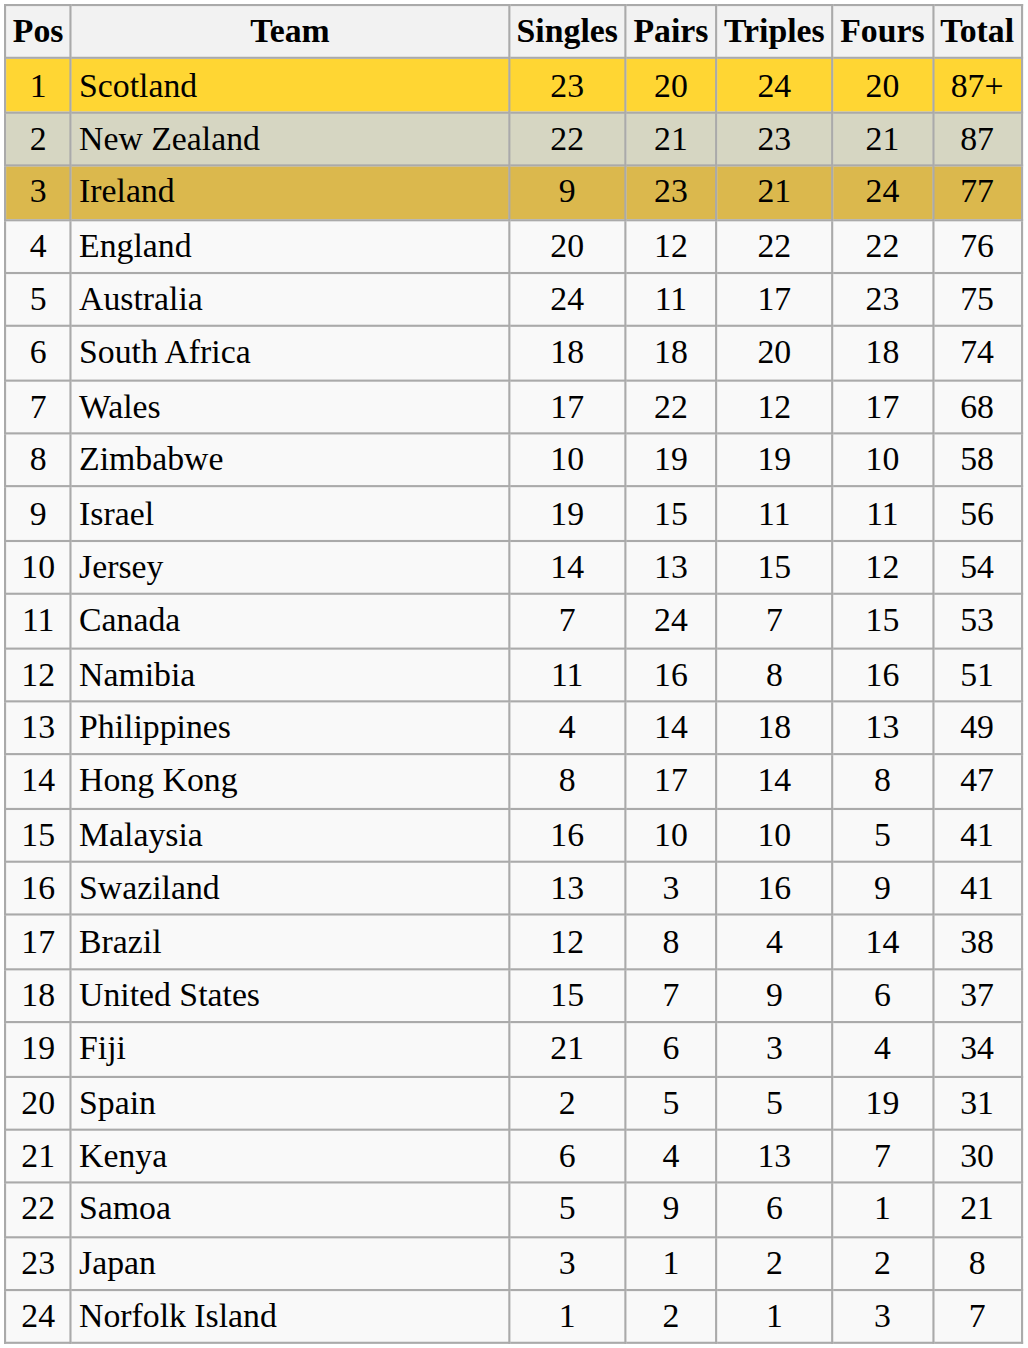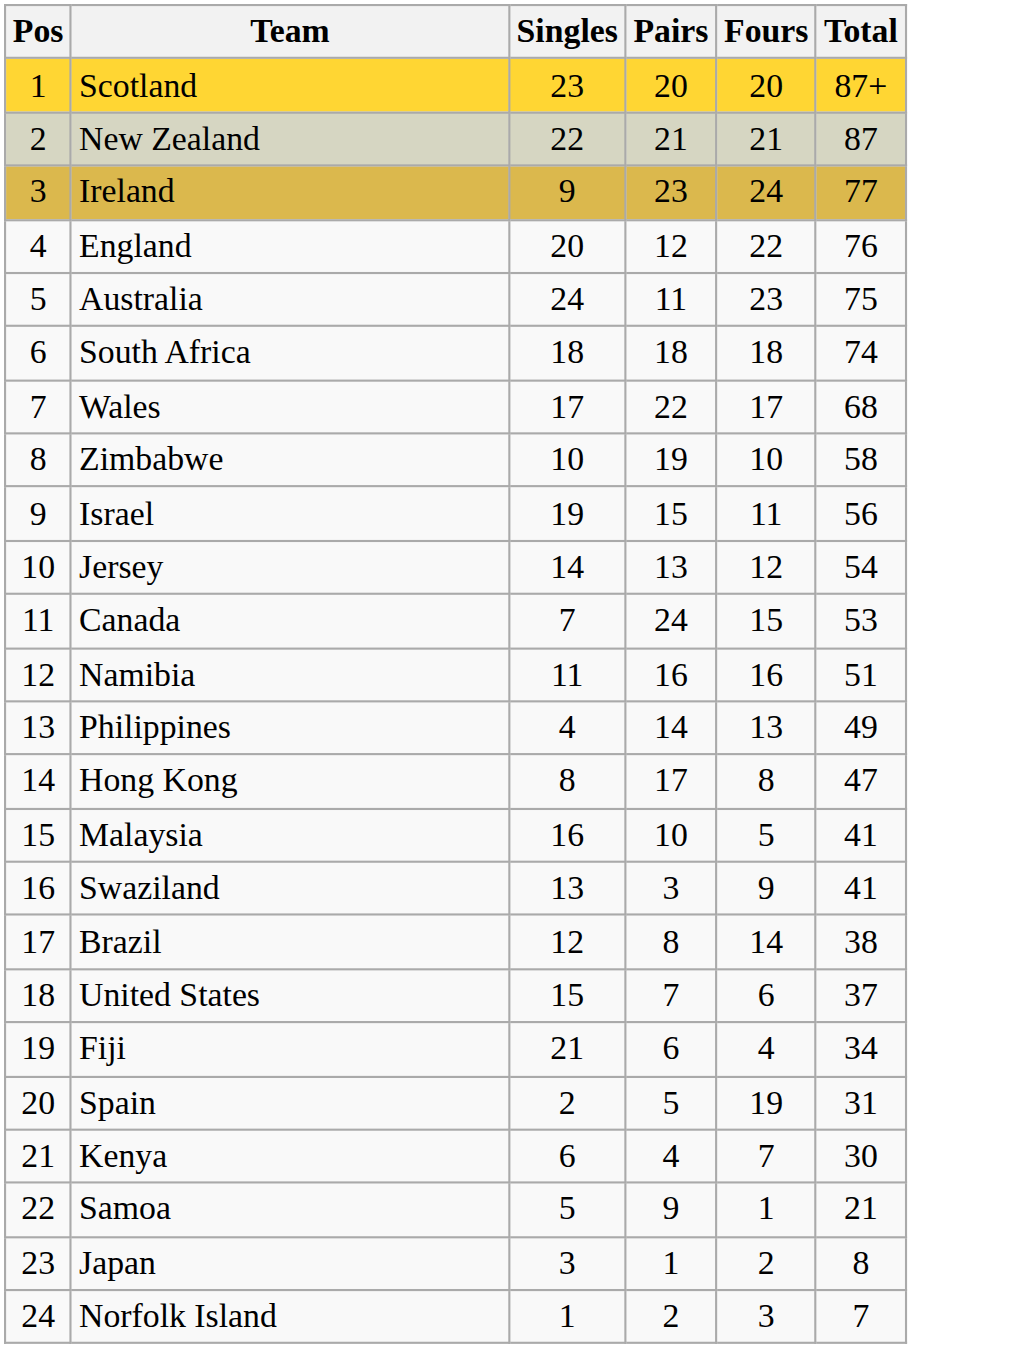 <table class="wikitable" style="font-size: 100%">
 <tr>
 <th width=20>Pos</th>
 <th width=200>Team</th>
 <th width=20>Singles</th>
 <th width=20>Pairs</th>
-<th width=20>Triples</th>
 <th width=20>Fours</th>
 <th width=20>Total</th>
 </tr>
 <tr align=center style="background: #FFD633;">
 <td>1</td>
 <td align="left"> Scotland</td>
 <td>23</td>
 <td>20</td>
-<td>24</td>
 <td>20</td>
 <td>87+</td>
 </tr>
 <tr align=center style="background: #D6D6C2;">
 <td>2</td>
 <td align="left"> New Zealand</td>
 <td>22</td>
 <td>21</td>
-<td>23</td>
 <td>21</td>
 <td>87</td>
 </tr>
 <tr align=center style="background: #DBB84D;">
 <td>3</td>
 <td align="left"> Ireland</td>
 <td>9</td>
 <td>23</td>
-<td>21</td>
 <td>24</td>
 <td>77</td>
 </tr>
 <tr align=center>
 <td>4</td>
 <td align="left"> England</td>
 <td>20</td>
 <td>12</td>
 <td>22</td>
-<td>22</td>
 <td>76</td>
 </tr>
 <tr align=center>
 <td>5</td>
 <td align="left"> Australia</td>
 <td>24</td>
 <td>11</td>
-<td>17</td>
 <td>23</td>
 <td>75</td>
 </tr>
 <tr align=center>
 <td>6</td>
 <td align="left"> South Africa</td>
 <td>18</td>
 <td>18</td>
-<td>20</td>
 <td>18</td>
 <td>74</td>
 </tr>
 <tr align=center>
 <td>7</td>
 <td align="left"> Wales</td>
 <td>17</td>
 <td>22</td>
-<td>12</td>
 <td>17</td>
 <td>68</td>
 </tr>
 <tr align=center>
 <td>8</td>
 <td align="left"> Zimbabwe</td>
 <td>10</td>
-<td>19</td>
 <td>19</td>
 <td>10</td>
 <td>58</td>
 </tr>
 <tr align=center>
 <td>9</td>
 <td align="left"> Israel</td>
 <td>19</td>
 <td>15</td>
 <td>11</td>
-<td>11</td>
 <td>56</td>
 </tr>
 <tr align=center>
 <td>10</td>
 <td align="left"> Jersey</td>
 <td>14</td>
 <td>13</td>
-<td>15</td>
 <td>12</td>
 <td>54</td>
 </tr>
 <tr align=center>
 <td>11</td>
 <td align="left"> Canada</td>
 <td>7</td>
 <td>24</td>
-<td>7</td>
 <td>15</td>
 <td>53</td>
 </tr>
 <tr align=center>
 <td>12</td>
 <td align="left"> Namibia</td>
 <td>11</td>
 <td>16</td>
-<td>8</td>
 <td>16</td>
 <td>51</td>
 </tr>
 <tr align=center>
 <td>13</td>
 <td align="left"> Philippines</td>
 <td>4</td>
 <td>14</td>
-<td>18</td>
 <td>13</td>
 <td>49</td>
 </tr>
 <tr align=center>
 <td>14</td>
 <td align="left"> Hong Kong</td>
 <td>8</td>
 <td>17</td>
-<td>14</td>
 <td>8</td>
 <td>47</td>
 </tr>
 <tr align=center>
 <td>15</td>
 <td align="left"> Malaysia</td>
 <td>16</td>
-<td>10</td>
 <td>10</td>
 <td>5</td>
 <td>41</td>
 </tr>
 <tr align=center>
 <td>16</td>
 <td align="left"> Swaziland</td>
 <td>13</td>
 <td>3</td>
-<td>16</td>
 <td>9</td>
 <td>41</td>
 </tr>
 <tr align=center>
 <td>17</td>
 <td align="left"> Brazil</td>
 <td>12</td>
 <td>8</td>
-<td>4</td>
 <td>14</td>
 <td>38</td>
 </tr>
 <tr align=center>
 <td>18</td>
 <td align="left"> United States</td>
 <td>15</td>
 <td>7</td>
-<td>9</td>
 <td>6</td>
 <td>37</td>
 </tr>
 <tr align=center>
 <td>19</td>
 <td align="left"> Fiji</td>
 <td>21</td>
 <td>6</td>
-<td>3</td>
 <td>4</td>
 <td>34</td>
 </tr>
 <tr align=center>
 <td>20</td>
 <td align="left"> Spain</td>
 <td>2</td>
-<td>5</td>
 <td>5</td>
 <td>19</td>
 <td>31</td>
 </tr>
 <tr align=center>
 <td>21</td>
 <td align="left"> Kenya</td>
 <td>6</td>
 <td>4</td>
-<td>13</td>
 <td>7</td>
 <td>30</td>
 </tr>
 <tr align=center>
 <td>22</td>
 <td align="left"> Samoa</td>
 <td>5</td>
 <td>9</td>
-<td>6</td>
 <td>1</td>
 <td>21</td>
 </tr>
 <tr align=center>
 <td>23</td>
 <td align="left"> Japan</td>
 <td>3</td>
 <td>1</td>
 <td>2</td>
-<td>2</td>
 <td>8</td>
 </tr>
 <tr align=center>
 <td>24</td>
 <td align="left"> Norfolk Island</td>
 <td>1</td>
 <td>2</td>
-<td>1</td>
 <td>3</td>
 <td>7</td>
 </tr>
 </table>
